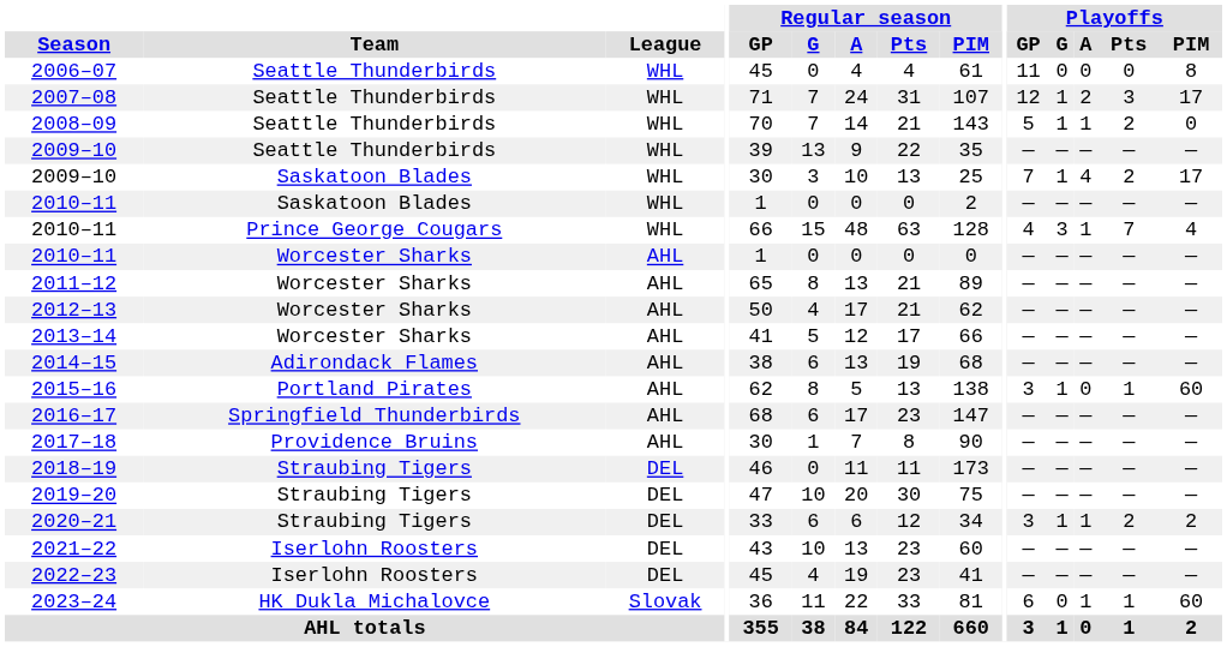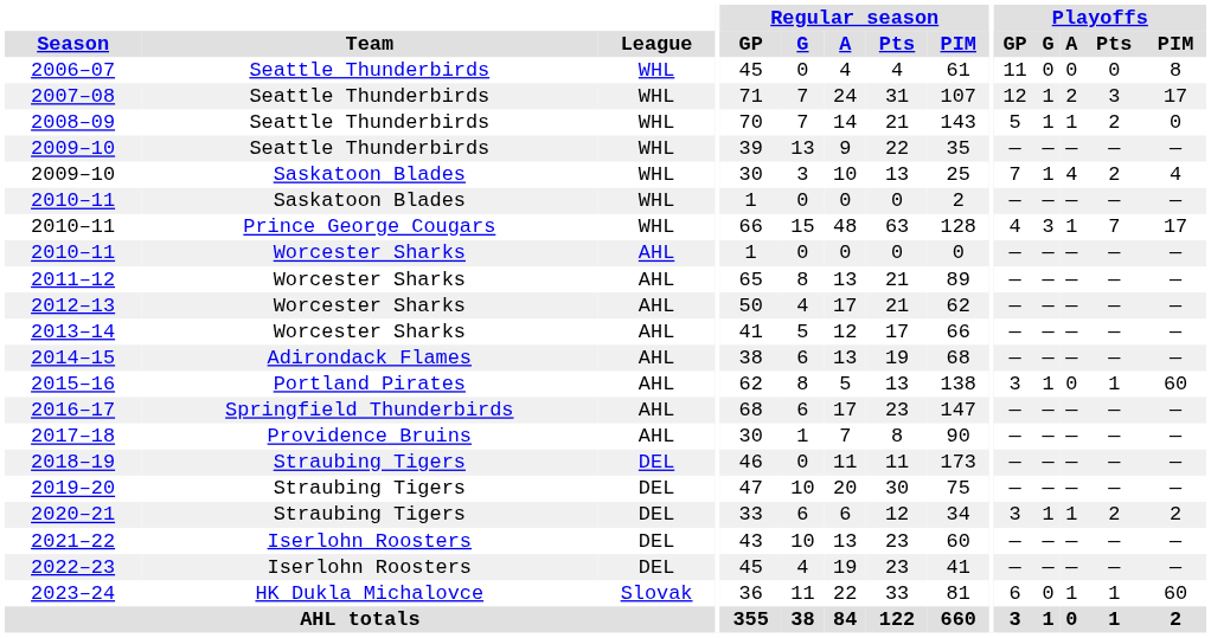 <table border="0" cellpadding="1" cellspacing="0" style="text-align:center; width:60em">
 <tr bgcolor="#e0e0e0">
 <th colspan="3" bgcolor="#ffffff"></th>
 <th rowspan="100" bgcolor="#ffffff"></th>
 <th colspan="5"><a href='#'>Regular season</a></th>
 <th rowspan="100" bgcolor="#ffffff"></th>
 <th colspan="5"><a href='#'>Playoffs</a></th>
 </tr>
 <tr bgcolor="#e0e0e0">
 <th><a href='#'>Season</a></th>
 <th>Team</th>
 <th>League</th>
 <th>GP</th>
 <th><a href='#'>G</a></th>
 <th><a href='#'>A</a></th>
 <th><a href='#'>Pts</a></th>
 <th><a href='#'>PIM</a></th>
 <th>GP</th>
 <th>G</th>
 <th>A</th>
 <th>Pts</th>
 <th>PIM</th>
 </tr>
 <tr>
 <td><a href='#'>2006–07</a></td>
 <td><a href='#'>Seattle Thunderbirds</a></td>
 <td><a href='#'>WHL</a></td>
 <td>45</td>
 <td>0</td>
 <td>4</td>
 <td>4</td>
 <td>61</td>
 <td>11</td>
 <td>0</td>
 <td>0</td>
 <td>0</td>
 <td>8</td>
 </tr>
 <tr bgcolor="#f0f0f0">
 <td><a href='#'>2007–08</a></td>
 <td>Seattle Thunderbirds</td>
 <td>WHL</td>
 <td>71</td>
 <td>7</td>
 <td>24</td>
 <td>31</td>
 <td>107</td>
 <td>12</td>
 <td>1</td>
 <td>2</td>
 <td>3</td>
 <td>17</td>
 </tr>
 <tr>
 <td><a href='#'>2008–09</a></td>
 <td>Seattle Thunderbirds</td>
 <td>WHL</td>
 <td>70</td>
 <td>7</td>
 <td>14</td>
 <td>21</td>
 <td>143</td>
 <td>5</td>
 <td>1</td>
 <td>1</td>
 <td>2</td>
 <td>0</td>
 </tr>
 <tr bgcolor="#f0f0f0">
 <td><a href='#'>2009–10</a></td>
 <td>Seattle Thunderbirds</td>
 <td>WHL</td>
 <td>39</td>
 <td>13</td>
 <td>9</td>
 <td>22</td>
 <td>35</td>
 <td>—</td>
 <td>—</td>
 <td>—</td>
 <td>—</td>
 <td>—</td>
 </tr>
 <tr>
 <td>2009–10</td>
 <td><a href='#'>Saskatoon Blades</a></td>
 <td>WHL</td>
 <td>30</td>
 <td>3</td>
 <td>10</td>
 <td>13</td>
 <td>25</td>
 <td>7</td>
 <td>1</td>
 <td>4</td>
 <td>2</td>
-<td>17</td>
+<td>4</td>
 </tr>
 <tr bgcolor="#f0f0f0">
 <td><a href='#'>2010–11</a></td>
 <td>Saskatoon Blades</td>
 <td>WHL</td>
 <td>1</td>
 <td>0</td>
 <td>0</td>
 <td>0</td>
 <td>2</td>
 <td>—</td>
 <td>—</td>
 <td>—</td>
 <td>—</td>
 <td>—</td>
 </tr>
 <tr>
 <td>2010–11</td>
 <td><a href='#'>Prince George Cougars</a></td>
 <td>WHL</td>
 <td>66</td>
 <td>15</td>
 <td>48</td>
 <td>63</td>
 <td>128</td>
 <td>4</td>
 <td>3</td>
 <td>1</td>
 <td>7</td>
-<td>4</td>
+<td>17</td>
 </tr>
 <tr bgcolor="#f0f0f0">
 <td><a href='#'>2010–11</a></td>
 <td><a href='#'>Worcester Sharks</a></td>
 <td><a href='#'>AHL</a></td>
 <td>1</td>
 <td>0</td>
 <td>0</td>
 <td>0</td>
 <td>0</td>
 <td>—</td>
 <td>—</td>
 <td>—</td>
 <td>—</td>
 <td>—</td>
 </tr>
 <tr>
 <td><a href='#'>2011–12</a></td>
 <td>Worcester Sharks</td>
 <td>AHL</td>
 <td>65</td>
 <td>8</td>
 <td>13</td>
 <td>21</td>
 <td>89</td>
 <td>—</td>
 <td>—</td>
 <td>—</td>
 <td>—</td>
 <td>—</td>
 </tr>
 <tr bgcolor="#f0f0f0">
 <td><a href='#'>2012–13</a></td>
 <td>Worcester Sharks</td>
 <td>AHL</td>
 <td>50</td>
 <td>4</td>
 <td>17</td>
 <td>21</td>
 <td>62</td>
 <td>—</td>
 <td>—</td>
 <td>—</td>
 <td>—</td>
 <td>—</td>
 </tr>
 <tr>
 <td><a href='#'>2013–14</a></td>
 <td>Worcester Sharks</td>
 <td>AHL</td>
 <td>41</td>
 <td>5</td>
 <td>12</td>
 <td>17</td>
 <td>66</td>
 <td>—</td>
 <td>—</td>
 <td>—</td>
 <td>—</td>
 <td>—</td>
 </tr>
 <tr bgcolor="#f0f0f0">
 <td><a href='#'>2014–15</a></td>
 <td><a href='#'>Adirondack Flames</a></td>
 <td>AHL</td>
 <td>38</td>
 <td>6</td>
 <td>13</td>
 <td>19</td>
 <td>68</td>
 <td>—</td>
 <td>—</td>
 <td>—</td>
 <td>—</td>
 <td>—</td>
 </tr>
 <tr>
 <td><a href='#'>2015–16</a></td>
 <td><a href='#'>Portland Pirates</a></td>
 <td>AHL</td>
 <td>62</td>
 <td>8</td>
 <td>5</td>
 <td>13</td>
 <td>138</td>
 <td>3</td>
 <td>1</td>
 <td>0</td>
 <td>1</td>
 <td>60</td>
 </tr>
 <tr bgcolor="#f0f0f0">
 <td><a href='#'>2016–17</a></td>
 <td><a href='#'>Springfield Thunderbirds</a></td>
 <td>AHL</td>
 <td>68</td>
 <td>6</td>
 <td>17</td>
 <td>23</td>
 <td>147</td>
 <td>—</td>
 <td>—</td>
 <td>—</td>
 <td>—</td>
 <td>—</td>
 </tr>
 <tr>
 <td><a href='#'>2017–18</a></td>
 <td><a href='#'>Providence Bruins</a></td>
 <td>AHL</td>
 <td>30</td>
 <td>1</td>
 <td>7</td>
 <td>8</td>
 <td>90</td>
 <td>—</td>
 <td>—</td>
 <td>—</td>
 <td>—</td>
 <td>—</td>
 </tr>
 <tr bgcolor="#f0f0f0">
 <td><a href='#'>2018–19</a></td>
 <td><a href='#'>Straubing Tigers</a></td>
 <td><a href='#'>DEL</a></td>
 <td>46</td>
 <td>0</td>
 <td>11</td>
 <td>11</td>
 <td>173</td>
 <td>—</td>
 <td>—</td>
 <td>—</td>
 <td>—</td>
 <td>—</td>
 </tr>
 <tr>
 <td><a href='#'>2019–20</a></td>
 <td>Straubing Tigers</td>
 <td>DEL</td>
 <td>47</td>
 <td>10</td>
 <td>20</td>
 <td>30</td>
 <td>75</td>
 <td>—</td>
 <td>—</td>
 <td>—</td>
 <td>—</td>
 <td>—</td>
 </tr>
 <tr bgcolor="#f0f0f0">
 <td><a href='#'>2020–21</a></td>
 <td>Straubing Tigers</td>
 <td>DEL</td>
 <td>33</td>
 <td>6</td>
 <td>6</td>
 <td>12</td>
 <td>34</td>
 <td>3</td>
 <td>1</td>
 <td>1</td>
 <td>2</td>
 <td>2</td>
 </tr>
 <tr>
 <td><a href='#'>2021–22</a></td>
 <td><a href='#'>Iserlohn Roosters</a></td>
 <td>DEL</td>
 <td>43</td>
 <td>10</td>
 <td>13</td>
 <td>23</td>
 <td>60</td>
 <td>—</td>
 <td>—</td>
 <td>—</td>
 <td>—</td>
 <td>—</td>
 </tr>
 <tr bgcolor="#f0f0f0">
 <td><a href='#'>2022–23</a></td>
 <td>Iserlohn Roosters</td>
 <td>DEL</td>
 <td>45</td>
 <td>4</td>
 <td>19</td>
 <td>23</td>
 <td>41</td>
 <td>—</td>
 <td>—</td>
 <td>—</td>
 <td>—</td>
 <td>—</td>
 </tr>
 <tr>
 <td><a href='#'>2023–24</a></td>
 <td><a href='#'>HK Dukla Michalovce</a></td>
 <td><a href='#'>Slovak</a></td>
 <td>36</td>
 <td>11</td>
 <td>22</td>
 <td>33</td>
 <td>81</td>
 <td>6</td>
 <td>0</td>
 <td>1</td>
 <td>1</td>
 <td>60</td>
 </tr>
 <tr bgcolor="#e0e0e0">
 <th colspan="3">AHL totals</th>
 <th>355</th>
 <th>38</th>
 <th>84</th>
 <th>122</th>
 <th>660</th>
 <th>3</th>
 <th>1</th>
 <th>0</th>
 <th>1</th>
 <th>2</th>
 </tr>
 </table>
